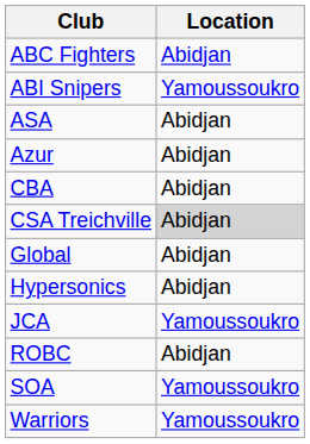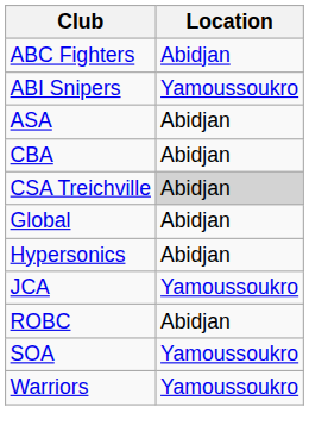 <table class="wikitable">
 <tr>
 <th>Club</th>
 <th>Location</th>
 </tr>
 <tr>
 <td><a href='#'>ABC Fighters</a></td>
 <td><a href='#'>Abidjan</a></td>
 </tr>
 <tr>
 <td><a href='#'>ABI Snipers</a></td>
 <td><a href='#'>Yamoussoukro</a></td>
 </tr>
 <tr>
 <td><a href='#'>ASA</a></td>
-<td>Abidjan</td>
-</tr>
-<tr>
-<td><a href='#'>Azur</a></td>
 <td>Abidjan</td>
 </tr>
 <tr>
 <td><a href='#'>CBA</a></td>
 <td>Abidjan</td>
 </tr>
 <tr>
 <td><a href='#'>CSA Treichville</a></td>
 <td style="background: lightgrey;">Abidjan</td>
 </tr>
 <tr>
 <td><a href='#'>Global</a></td>
 <td>Abidjan</td>
 </tr>
 <tr>
 <td><a href='#'>Hypersonics</a></td>
 <td>Abidjan</td>
 </tr>
 <tr>
 <td><a href='#'>JCA</a></td>
 <td><a href='#'>Yamoussoukro</a></td>
 </tr>
 <tr>
 <td><a href='#'>ROBC</a></td>
 <td>Abidjan</td>
 </tr>
 <tr>
 <td><a href='#'>SOA</a></td>
 <td><a href='#'>Yamoussoukro</a></td>
 </tr>
 <tr>
 <td><a href='#'>Warriors</a></td>
 <td><a href='#'>Yamoussoukro</a></td>
 </tr>
 </table>
